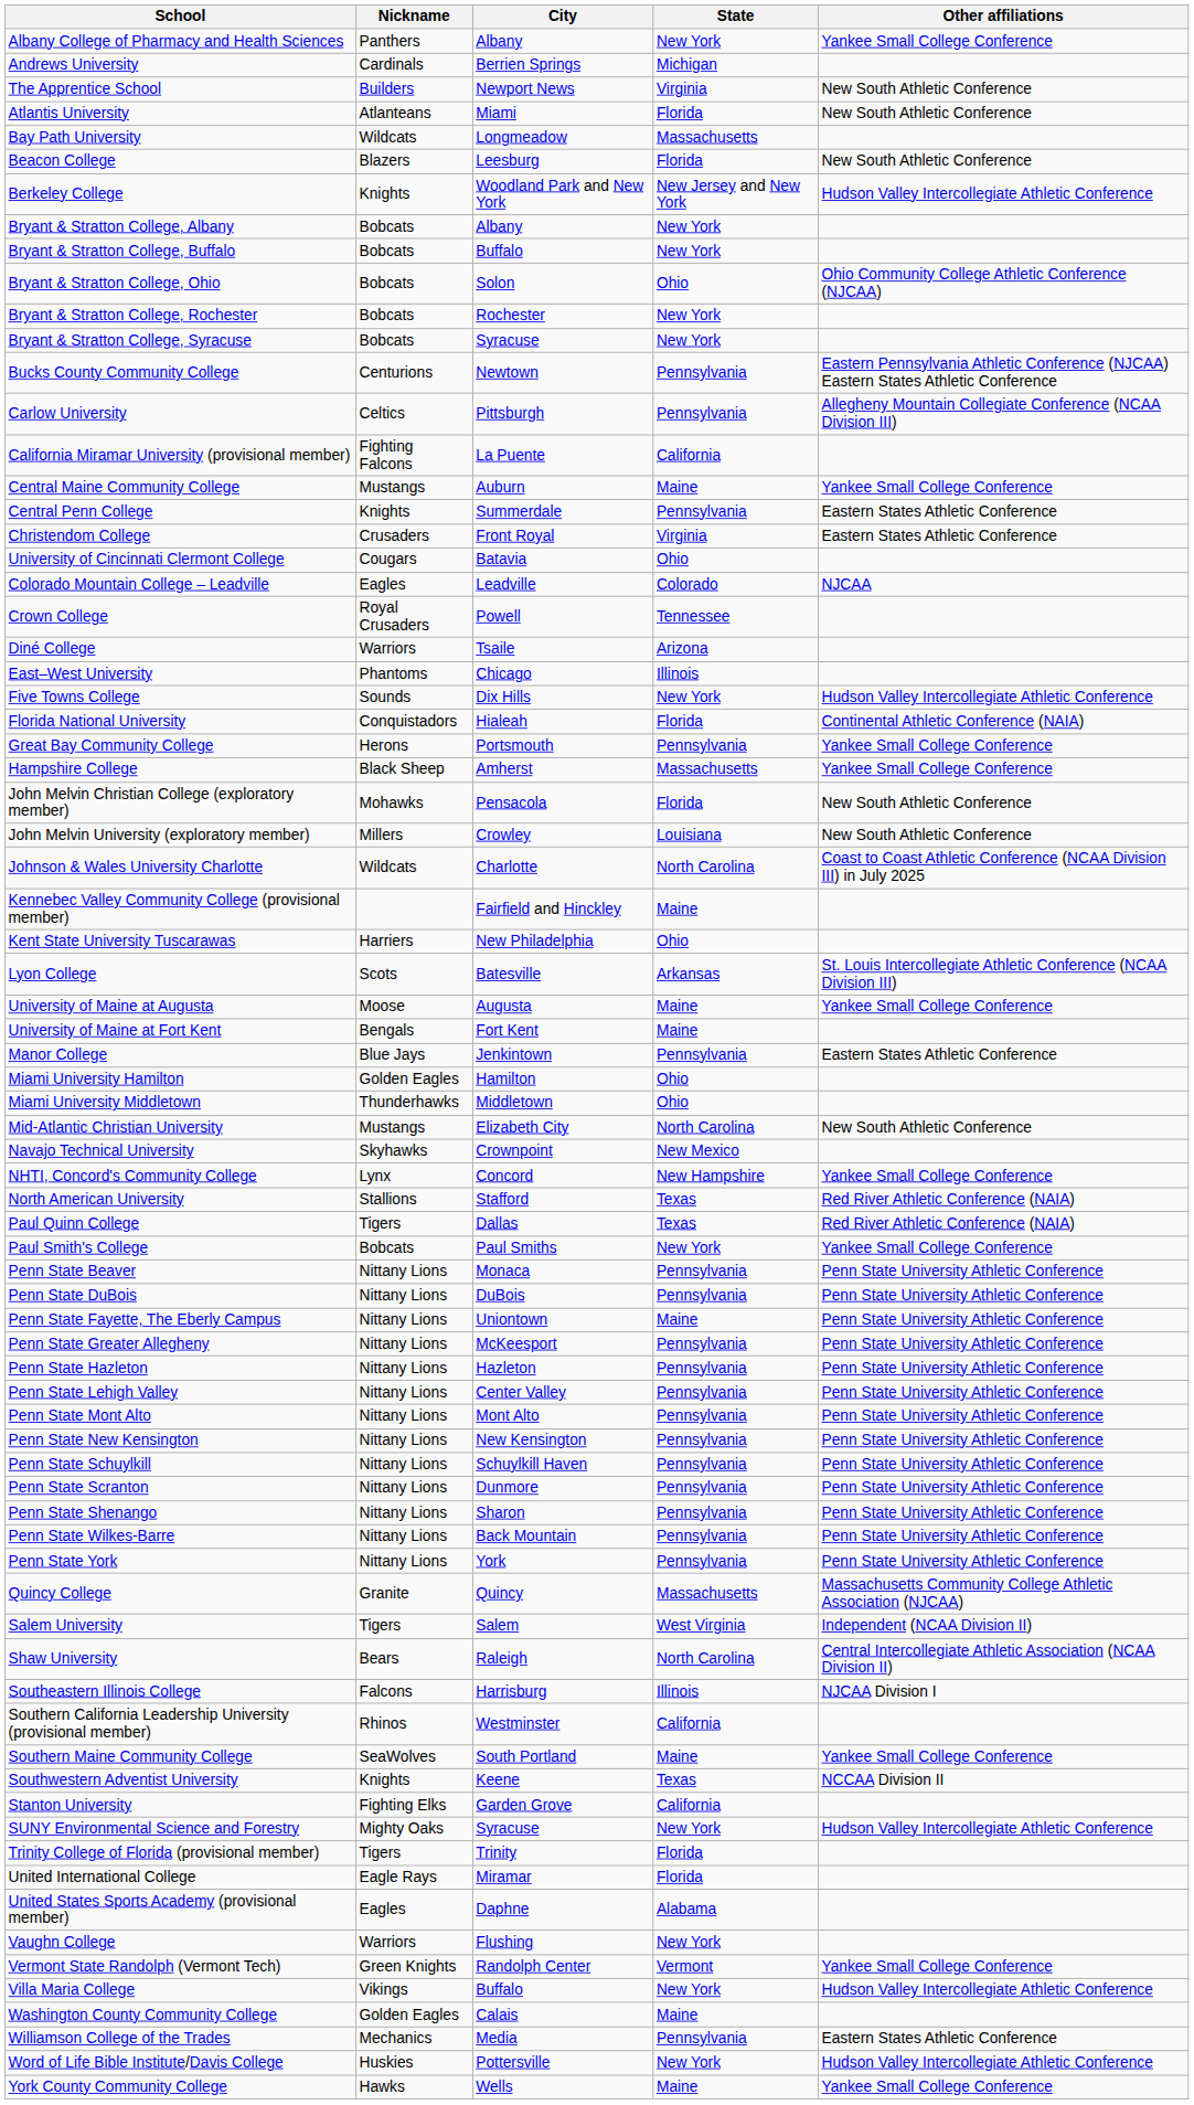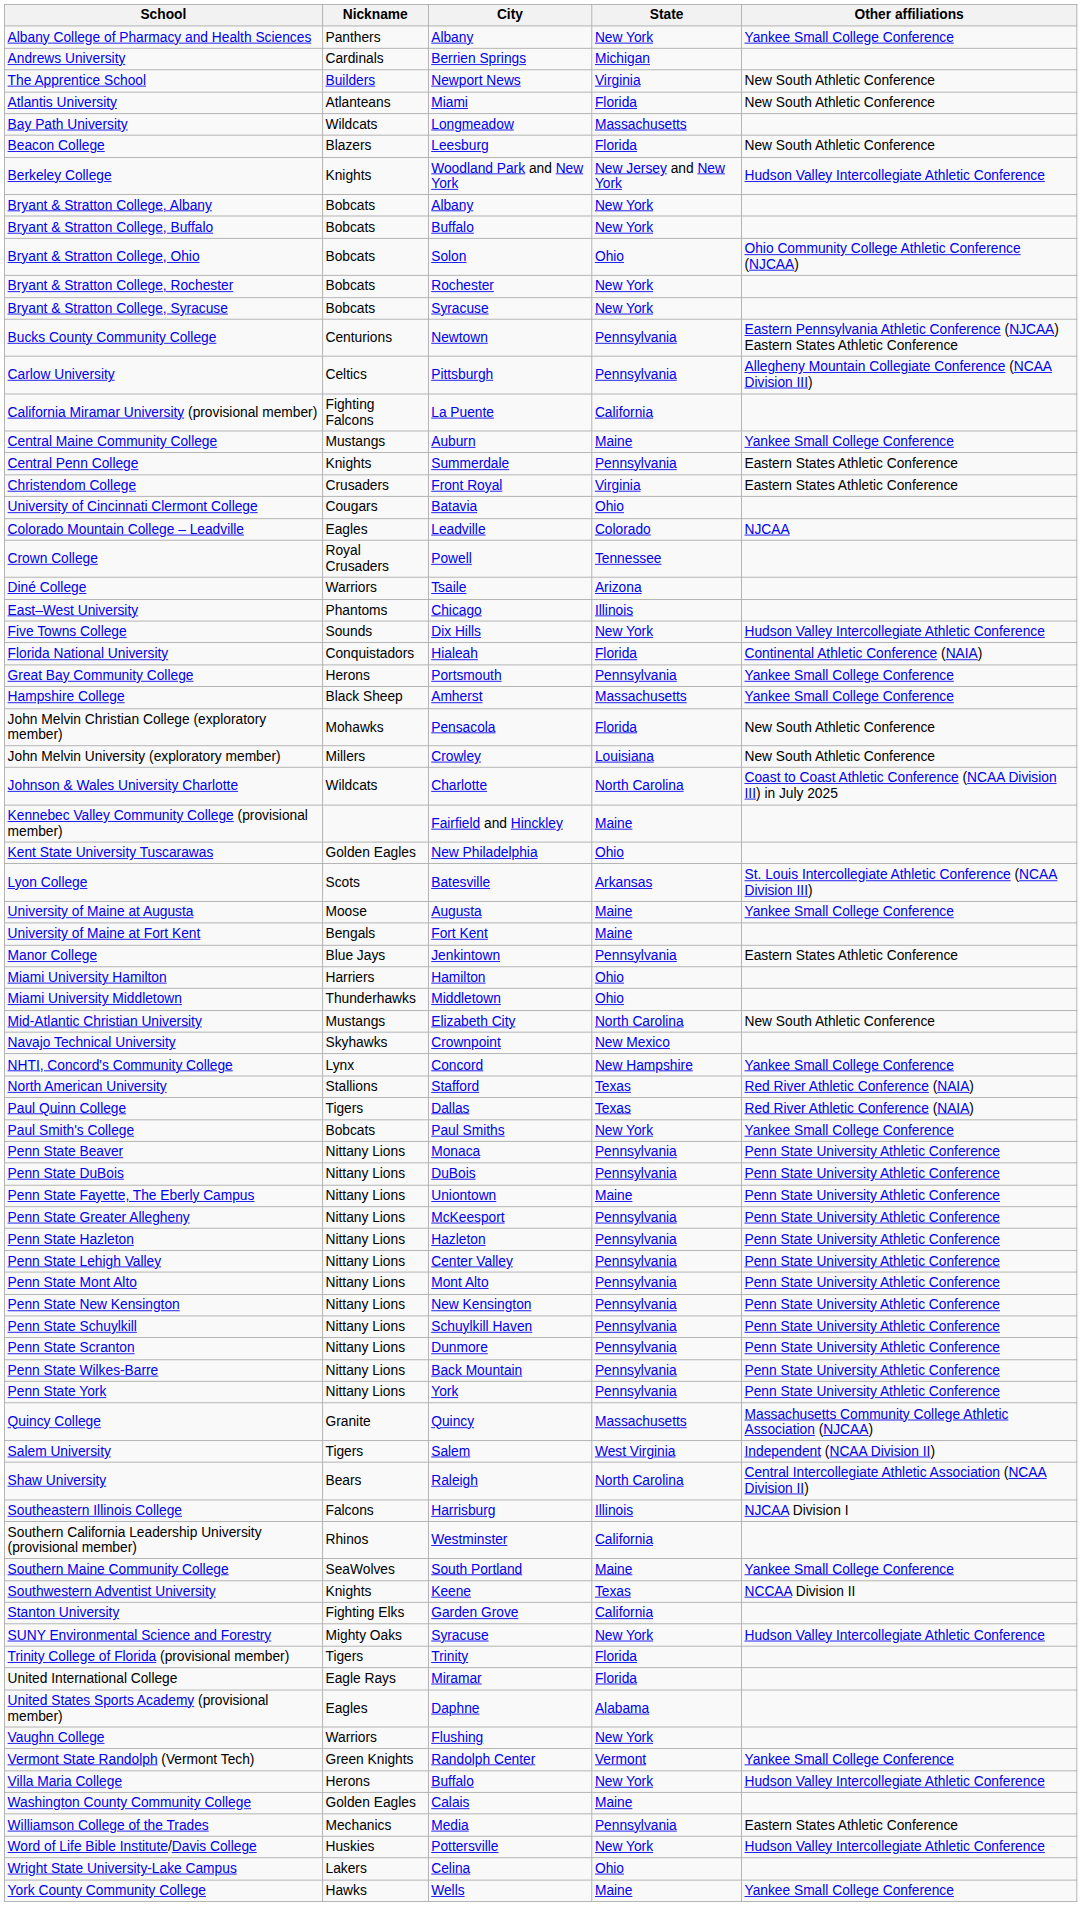 <table class="wikitable sortable">
 <tr>
 <th>School</th>
 <th>Nickname</th>
 <th>City</th>
 <th>State</th>
 <th>Other affiliations</th>
 </tr>
 <tr>
 <td><a href='#'>Albany College of Pharmacy and Health Sciences</a></td>
 <td>Panthers</td>
 <td><a href='#'>Albany</a></td>
 <td><a href='#'>New York</a></td>
 <td><a href='#'>Yankee Small College Conference</a></td>
 </tr>
 <tr>
 <td><a href='#'>Andrews University</a></td>
 <td>Cardinals</td>
 <td><a href='#'>Berrien Springs</a></td>
 <td><a href='#'>Michigan</a></td>
 <td></td>
 </tr>
 <tr>
 <td><a href='#'>The Apprentice School</a></td>
 <td><a href='#'>Builders</a></td>
 <td><a href='#'>Newport News</a></td>
 <td><a href='#'>Virginia</a></td>
 <td>New South Athletic Conference</td>
 </tr>
 <tr>
 <td><a href='#'>Atlantis University</a></td>
 <td>Atlanteans</td>
 <td><a href='#'>Miami</a></td>
 <td><a href='#'>Florida</a></td>
 <td>New South Athletic Conference</td>
 </tr>
 <tr>
 <td><a href='#'>Bay Path University</a></td>
 <td>Wildcats</td>
 <td><a href='#'>Longmeadow</a></td>
 <td><a href='#'>Massachusetts</a></td>
 <td></td>
 </tr>
 <tr>
 <td><a href='#'>Beacon College</a></td>
 <td>Blazers</td>
 <td><a href='#'>Leesburg</a></td>
 <td><a href='#'>Florida</a></td>
 <td>New South Athletic Conference</td>
 </tr>
 <tr>
 <td><a href='#'>Berkeley College</a></td>
 <td>Knights</td>
 <td><a href='#'>Woodland Park</a> and <a href='#'>New York</a></td>
 <td><a href='#'>New Jersey</a> and <a href='#'>New York</a></td>
 <td><a href='#'>Hudson Valley Intercollegiate Athletic Conference</a></td>
 </tr>
 <tr>
 <td><a href='#'>Bryant & Stratton College, Albany</a></td>
 <td>Bobcats</td>
 <td><a href='#'>Albany</a></td>
 <td><a href='#'>New York</a></td>
 <td></td>
 </tr>
 <tr>
 <td><a href='#'>Bryant & Stratton College, Buffalo</a></td>
 <td>Bobcats</td>
 <td><a href='#'>Buffalo</a></td>
 <td><a href='#'>New York</a></td>
 <td></td>
 </tr>
 <tr>
 <td><a href='#'>Bryant & Stratton College, Ohio</a></td>
 <td>Bobcats</td>
 <td><a href='#'>Solon</a></td>
 <td><a href='#'>Ohio</a></td>
 <td><a href='#'>Ohio Community College Athletic Conference</a> (<a href='#'>NJCAA</a>)</td>
 </tr>
 <tr>
 <td><a href='#'>Bryant & Stratton College, Rochester</a></td>
 <td>Bobcats</td>
 <td><a href='#'>Rochester</a></td>
 <td><a href='#'>New York</a></td>
 <td></td>
 </tr>
 <tr>
 <td><a href='#'>Bryant & Stratton College, Syracuse</a></td>
 <td>Bobcats</td>
 <td><a href='#'>Syracuse</a></td>
 <td><a href='#'>New York</a></td>
 <td></td>
 </tr>
 <tr>
 <td><a href='#'>Bucks County Community College</a></td>
 <td>Centurions</td>
 <td><a href='#'>Newtown</a></td>
 <td><a href='#'>Pennsylvania</a></td>
 <td><a href='#'>Eastern Pennsylvania Athletic Conference</a> (<a href='#'>NJCAA</a>)<br>Eastern States Athletic Conference</td>
 </tr>
 <tr>
 <td><a href='#'>Carlow University</a></td>
 <td>Celtics</td>
 <td><a href='#'>Pittsburgh</a></td>
 <td><a href='#'>Pennsylvania</a></td>
 <td><a href='#'>Allegheny Mountain Collegiate Conference</a> (<a href='#'>NCAA Division III</a>)</td>
 </tr>
 <tr>
 <td><a href='#'>California Miramar University</a> (provisional member)</td>
 <td>Fighting Falcons</td>
 <td><a href='#'>La Puente</a></td>
 <td><a href='#'>California</a></td>
 <td></td>
 </tr>
 <tr>
 <td><a href='#'>Central Maine Community College</a></td>
 <td>Mustangs</td>
 <td><a href='#'>Auburn</a></td>
 <td><a href='#'>Maine</a></td>
 <td><a href='#'>Yankee Small College Conference</a></td>
 </tr>
 <tr>
 <td><a href='#'>Central Penn College</a></td>
 <td>Knights</td>
 <td><a href='#'>Summerdale</a></td>
 <td><a href='#'>Pennsylvania</a></td>
 <td>Eastern States Athletic Conference</td>
 </tr>
 <tr>
 <td><a href='#'>Christendom College</a></td>
 <td>Crusaders</td>
 <td><a href='#'>Front Royal</a></td>
 <td><a href='#'>Virginia</a></td>
 <td>Eastern States Athletic Conference</td>
 </tr>
 <tr>
 <td><a href='#'>University of Cincinnati Clermont College</a></td>
 <td>Cougars</td>
 <td><a href='#'>Batavia</a></td>
 <td><a href='#'>Ohio</a></td>
 <td></td>
 </tr>
 <tr>
 <td><a href='#'>Colorado Mountain College – Leadville</a></td>
 <td>Eagles</td>
 <td><a href='#'>Leadville</a></td>
 <td><a href='#'>Colorado</a></td>
 <td><a href='#'>NJCAA</a></td>
 </tr>
 <tr>
 <td><a href='#'>Crown College</a></td>
 <td>Royal Crusaders</td>
 <td><a href='#'>Powell</a></td>
 <td><a href='#'>Tennessee</a></td>
 <td></td>
 </tr>
 <tr>
 <td><a href='#'>Diné College</a></td>
 <td>Warriors</td>
 <td><a href='#'>Tsaile</a></td>
 <td><a href='#'>Arizona</a></td>
 <td></td>
 </tr>
 <tr>
 <td><a href='#'>East–West University</a></td>
 <td>Phantoms</td>
 <td><a href='#'>Chicago</a></td>
 <td><a href='#'>Illinois</a></td>
 <td></td>
 </tr>
 <tr>
 <td><a href='#'>Five Towns College</a></td>
 <td>Sounds</td>
 <td><a href='#'>Dix Hills</a></td>
 <td><a href='#'>New York</a></td>
 <td><a href='#'>Hudson Valley Intercollegiate Athletic Conference</a></td>
 </tr>
 <tr>
 <td><a href='#'>Florida National University</a></td>
 <td>Conquistadors</td>
 <td><a href='#'>Hialeah</a></td>
 <td><a href='#'>Florida</a></td>
 <td><a href='#'>Continental Athletic Conference</a> (<a href='#'>NAIA</a>)</td>
 </tr>
 <tr>
 <td><a href='#'>Great Bay Community College</a></td>
 <td>Herons</td>
 <td><a href='#'>Portsmouth</a></td>
 <td><a href='#'>Pennsylvania</a></td>
 <td><a href='#'>Yankee Small College Conference</a></td>
 </tr>
 <tr>
 <td><a href='#'>Hampshire College</a></td>
 <td>Black Sheep</td>
 <td><a href='#'>Amherst</a></td>
 <td><a href='#'>Massachusetts</a></td>
 <td><a href='#'>Yankee Small College Conference</a></td>
 </tr>
 <tr>
 <td>John Melvin Christian College (exploratory member)</td>
 <td>Mohawks</td>
 <td><a href='#'>Pensacola</a></td>
 <td><a href='#'>Florida</a></td>
 <td>New South Athletic Conference</td>
 </tr>
 <tr>
 <td>John Melvin University (exploratory member)</td>
 <td>Millers</td>
 <td><a href='#'>Crowley</a></td>
 <td><a href='#'>Louisiana</a></td>
 <td>New South Athletic Conference</td>
 </tr>
 <tr>
 <td><a href='#'>Johnson & Wales University Charlotte</a></td>
 <td>Wildcats</td>
 <td><a href='#'>Charlotte</a></td>
 <td><a href='#'>North Carolina</a></td>
 <td><a href='#'>Coast to Coast Athletic Conference</a> (<a href='#'>NCAA Division III</a>) in July 2025</td>
 </tr>
 <tr>
 <td><a href='#'>Kennebec Valley Community College</a> (provisional member)</td>
 <td></td>
 <td><a href='#'>Fairfield</a> and <a href='#'>Hinckley</a></td>
 <td><a href='#'>Maine</a></td>
 <td></td>
 </tr>
 <tr>
 <td><a href='#'>Kent State University Tuscarawas</a></td>
-<td>Harriers</td>
+<td>Golden Eagles</td>
 <td><a href='#'>New Philadelphia</a></td>
 <td><a href='#'>Ohio</a></td>
 <td></td>
 </tr>
 <tr>
 <td><a href='#'>Lyon College</a></td>
 <td>Scots</td>
 <td><a href='#'>Batesville</a></td>
 <td><a href='#'>Arkansas</a></td>
 <td><a href='#'>St. Louis Intercollegiate Athletic Conference</a> (<a href='#'>NCAA Division III</a>)</td>
 </tr>
 <tr>
 <td><a href='#'>University of Maine at Augusta</a></td>
 <td>Moose</td>
 <td><a href='#'>Augusta</a></td>
 <td><a href='#'>Maine</a></td>
 <td><a href='#'>Yankee Small College Conference</a></td>
 </tr>
 <tr>
 <td><a href='#'>University of Maine at Fort Kent</a></td>
 <td>Bengals</td>
 <td><a href='#'>Fort Kent</a></td>
 <td><a href='#'>Maine</a></td>
 <td></td>
 </tr>
 <tr>
 <td><a href='#'>Manor College</a></td>
 <td>Blue Jays</td>
 <td><a href='#'>Jenkintown</a></td>
 <td><a href='#'>Pennsylvania</a></td>
 <td>Eastern States Athletic Conference</td>
 </tr>
 <tr>
 <td><a href='#'>Miami University Hamilton</a></td>
-<td>Golden Eagles</td>
+<td>Harriers</td>
 <td><a href='#'>Hamilton</a></td>
 <td><a href='#'>Ohio</a></td>
 <td></td>
 </tr>
 <tr>
 <td><a href='#'>Miami University Middletown</a></td>
 <td>Thunderhawks</td>
 <td><a href='#'>Middletown</a></td>
 <td><a href='#'>Ohio</a></td>
 <td></td>
 </tr>
 <tr>
 <td><a href='#'>Mid-Atlantic Christian University</a></td>
 <td>Mustangs</td>
 <td><a href='#'>Elizabeth City</a></td>
 <td><a href='#'>North Carolina</a></td>
 <td>New South Athletic Conference</td>
 </tr>
 <tr>
 <td><a href='#'>Navajo Technical University</a></td>
 <td>Skyhawks</td>
 <td><a href='#'>Crownpoint</a></td>
 <td><a href='#'>New Mexico</a></td>
 <td></td>
 </tr>
 <tr>
 <td><a href='#'>NHTI, Concord's Community College</a></td>
 <td>Lynx</td>
 <td><a href='#'>Concord</a></td>
 <td><a href='#'>New Hampshire</a></td>
 <td><a href='#'>Yankee Small College Conference</a></td>
 </tr>
 <tr>
 <td><a href='#'>North American University</a></td>
 <td>Stallions</td>
 <td><a href='#'>Stafford</a></td>
 <td><a href='#'>Texas</a></td>
 <td><a href='#'>Red River Athletic Conference</a> (<a href='#'>NAIA</a>)</td>
 </tr>
 <tr>
 <td><a href='#'>Paul Quinn College</a></td>
 <td>Tigers</td>
 <td><a href='#'>Dallas</a></td>
 <td><a href='#'>Texas</a></td>
 <td><a href='#'>Red River Athletic Conference</a> (<a href='#'>NAIA</a>)</td>
 </tr>
 <tr>
 <td><a href='#'>Paul Smith's College</a></td>
 <td>Bobcats</td>
 <td><a href='#'>Paul Smiths</a></td>
 <td><a href='#'>New York</a></td>
 <td><a href='#'>Yankee Small College Conference</a></td>
 </tr>
 <tr>
 <td><a href='#'>Penn State Beaver</a></td>
 <td>Nittany Lions</td>
 <td><a href='#'>Monaca</a></td>
 <td><a href='#'>Pennsylvania</a></td>
 <td><a href='#'>Penn State University Athletic Conference</a></td>
 </tr>
 <tr>
 <td><a href='#'>Penn State DuBois</a></td>
 <td>Nittany Lions</td>
 <td><a href='#'>DuBois</a></td>
 <td><a href='#'>Pennsylvania</a></td>
 <td><a href='#'>Penn State University Athletic Conference</a></td>
 </tr>
 <tr>
 <td><a href='#'>Penn State Fayette, The Eberly Campus</a></td>
 <td>Nittany Lions</td>
 <td><a href='#'>Uniontown</a></td>
 <td><a href='#'>Maine</a></td>
 <td><a href='#'>Penn State University Athletic Conference</a></td>
 </tr>
 <tr>
 <td><a href='#'>Penn State Greater Allegheny</a></td>
 <td>Nittany Lions</td>
 <td><a href='#'>McKeesport</a></td>
 <td><a href='#'>Pennsylvania</a></td>
 <td><a href='#'>Penn State University Athletic Conference</a></td>
 </tr>
 <tr>
 <td><a href='#'>Penn State Hazleton</a></td>
 <td>Nittany Lions</td>
 <td><a href='#'>Hazleton</a></td>
 <td><a href='#'>Pennsylvania</a></td>
 <td><a href='#'>Penn State University Athletic Conference</a></td>
 </tr>
 <tr>
 <td><a href='#'>Penn State Lehigh Valley</a></td>
 <td>Nittany Lions</td>
 <td><a href='#'>Center Valley</a></td>
 <td><a href='#'>Pennsylvania</a></td>
 <td><a href='#'>Penn State University Athletic Conference</a></td>
 </tr>
 <tr>
 <td><a href='#'>Penn State Mont Alto</a></td>
 <td>Nittany Lions</td>
 <td><a href='#'>Mont Alto</a></td>
 <td><a href='#'>Pennsylvania</a></td>
 <td><a href='#'>Penn State University Athletic Conference</a></td>
 </tr>
 <tr>
 <td><a href='#'>Penn State New Kensington</a></td>
 <td>Nittany Lions</td>
 <td><a href='#'>New Kensington</a></td>
 <td><a href='#'>Pennsylvania</a></td>
 <td><a href='#'>Penn State University Athletic Conference</a></td>
 </tr>
 <tr>
 <td><a href='#'>Penn State Schuylkill</a></td>
 <td>Nittany Lions</td>
 <td><a href='#'>Schuylkill Haven</a></td>
 <td><a href='#'>Pennsylvania</a></td>
 <td><a href='#'>Penn State University Athletic Conference</a></td>
 </tr>
 <tr>
 <td><a href='#'>Penn State Scranton</a></td>
 <td>Nittany Lions</td>
 <td><a href='#'>Dunmore</a></td>
 <td><a href='#'>Pennsylvania</a></td>
 <td><a href='#'>Penn State University Athletic Conference</a></td>
 </tr>
 <tr>
-<td><a href='#'>Penn State Shenango</a></td>
-<td>Nittany Lions</td>
-<td><a href='#'>Sharon</a></td>
-<td><a href='#'>Pennsylvania</a></td>
-<td><a href='#'>Penn State University Athletic Conference</a></td>
-</tr>
-<tr>
 <td><a href='#'>Penn State Wilkes-Barre</a></td>
 <td>Nittany Lions</td>
 <td><a href='#'>Back Mountain</a></td>
 <td><a href='#'>Pennsylvania</a></td>
 <td><a href='#'>Penn State University Athletic Conference</a></td>
 </tr>
 <tr>
 <td><a href='#'>Penn State York</a></td>
 <td>Nittany Lions</td>
 <td><a href='#'>York</a></td>
 <td><a href='#'>Pennsylvania</a></td>
 <td><a href='#'>Penn State University Athletic Conference</a></td>
 </tr>
 <tr>
 <td><a href='#'>Quincy College</a></td>
 <td>Granite</td>
 <td><a href='#'>Quincy</a></td>
 <td><a href='#'>Massachusetts</a></td>
 <td><a href='#'>Massachusetts Community College Athletic Association</a> (<a href='#'>NJCAA</a>)</td>
 </tr>
 <tr>
 <td><a href='#'>Salem University</a></td>
 <td>Tigers</td>
 <td><a href='#'>Salem</a></td>
 <td><a href='#'>West Virginia</a></td>
 <td><a href='#'>Independent</a> (<a href='#'>NCAA Division II</a>)</td>
 </tr>
 <tr>
 <td><a href='#'>Shaw University</a></td>
 <td>Bears</td>
 <td><a href='#'>Raleigh</a></td>
 <td><a href='#'>North Carolina</a></td>
 <td><a href='#'>Central Intercollegiate Athletic Association</a> (<a href='#'>NCAA Division II</a>)</td>
 </tr>
 <tr>
 <td><a href='#'>Southeastern Illinois College</a></td>
 <td>Falcons</td>
 <td><a href='#'>Harrisburg</a></td>
 <td><a href='#'>Illinois</a></td>
 <td><a href='#'>NJCAA</a> Division I</td>
 </tr>
 <tr>
 <td>Southern California Leadership University (provisional member)</td>
 <td>Rhinos</td>
 <td><a href='#'>Westminster</a></td>
 <td><a href='#'>California</a></td>
 <td></td>
 </tr>
 <tr>
 <td><a href='#'>Southern Maine Community College</a></td>
 <td>SeaWolves</td>
 <td><a href='#'>South Portland</a></td>
 <td><a href='#'>Maine</a></td>
 <td><a href='#'>Yankee Small College Conference</a></td>
 </tr>
 <tr>
 <td><a href='#'>Southwestern Adventist University</a></td>
 <td>Knights</td>
 <td><a href='#'>Keene</a></td>
 <td><a href='#'>Texas</a></td>
 <td><a href='#'>NCCAA</a> Division II</td>
 </tr>
 <tr>
 <td><a href='#'>Stanton University</a></td>
 <td>Fighting Elks</td>
 <td><a href='#'>Garden Grove</a></td>
 <td><a href='#'>California</a></td>
 <td></td>
 </tr>
 <tr>
 <td><a href='#'>SUNY Environmental Science and Forestry</a></td>
 <td>Mighty Oaks</td>
 <td><a href='#'>Syracuse</a></td>
 <td><a href='#'>New York</a></td>
 <td><a href='#'>Hudson Valley Intercollegiate Athletic Conference</a></td>
 </tr>
 <tr>
 <td><a href='#'>Trinity College of Florida</a> (provisional member)</td>
 <td>Tigers</td>
 <td><a href='#'>Trinity</a></td>
 <td><a href='#'>Florida</a></td>
 <td></td>
 </tr>
 <tr>
 <td United International College (Florida)>United International College</td>
 <td>Eagle Rays</td>
 <td><a href='#'>Miramar</a></td>
 <td><a href='#'>Florida</a></td>
 <td></td>
 </tr>
 <tr>
 <td><a href='#'>United States Sports Academy</a> (provisional member)</td>
 <td>Eagles</td>
 <td><a href='#'>Daphne</a></td>
 <td><a href='#'>Alabama</a></td>
 <td></td>
 </tr>
 <tr>
 <td><a href='#'>Vaughn College</a></td>
 <td>Warriors</td>
 <td><a href='#'>Flushing</a></td>
 <td><a href='#'>New York</a></td>
 <td></td>
 </tr>
 <tr>
 <td><a href='#'>Vermont State Randolph</a> (Vermont Tech)</td>
 <td>Green Knights</td>
 <td><a href='#'>Randolph Center</a></td>
 <td><a href='#'>Vermont</a></td>
 <td><a href='#'>Yankee Small College Conference</a></td>
 </tr>
 <tr>
 <td><a href='#'>Villa Maria College</a></td>
-<td>Vikings</td>
+<td>Herons</td>
 <td><a href='#'>Buffalo</a></td>
 <td><a href='#'>New York</a></td>
 <td><a href='#'>Hudson Valley Intercollegiate Athletic Conference</a></td>
 </tr>
 <tr>
 <td><a href='#'>Washington County Community College</a></td>
 <td>Golden Eagles</td>
 <td><a href='#'>Calais</a></td>
 <td><a href='#'>Maine</a></td>
 <td></td>
 </tr>
 <tr>
 <td><a href='#'>Williamson College of the Trades</a></td>
 <td>Mechanics</td>
 <td><a href='#'>Media</a></td>
 <td><a href='#'>Pennsylvania</a></td>
 <td>Eastern States Athletic Conference</td>
 </tr>
 <tr>
 <td><a href='#'>Word of Life Bible Institute</a>/<a href='#'>Davis College</a></td>
 <td>Huskies</td>
 <td><a href='#'>Pottersville</a></td>
 <td><a href='#'>New York</a></td>
 <td><a href='#'>Hudson Valley Intercollegiate Athletic Conference</a></td>
 </tr>
 <tr>
+<td><a href='#'>Wright State University-Lake Campus</a></td>
+<td>Lakers</td>
+<td><a href='#'>Celina</a></td>
+<td><a href='#'>Ohio</a></td>
+<td></td>
+</tr>
+<tr>
 <td><a href='#'>York County Community College</a></td>
 <td>Hawks</td>
 <td><a href='#'>Wells</a></td>
 <td><a href='#'>Maine</a></td>
 <td><a href='#'>Yankee Small College Conference</a></td>
 </tr>
 </table>
